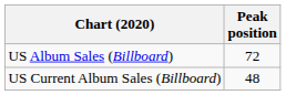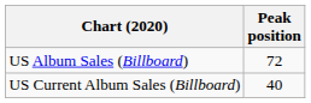 <table Class = "wikitable sortable">
 <tr>
 <th>Chart (2020)</th>
 <th>Peak<br>position</th>
 </tr>
 <tr>
 <td>US <a href='#'>Album Sales</a> (<em><a href='#'>Billboard</a></em>)</td>
 <td align=center>72</td>
 </tr>
 <tr>
 <td>US Current Album Sales (<em>Billboard</em>)</td>
-<td align=center>48</td>
+<td align=center>40</td>
 </tr>
 </table>
